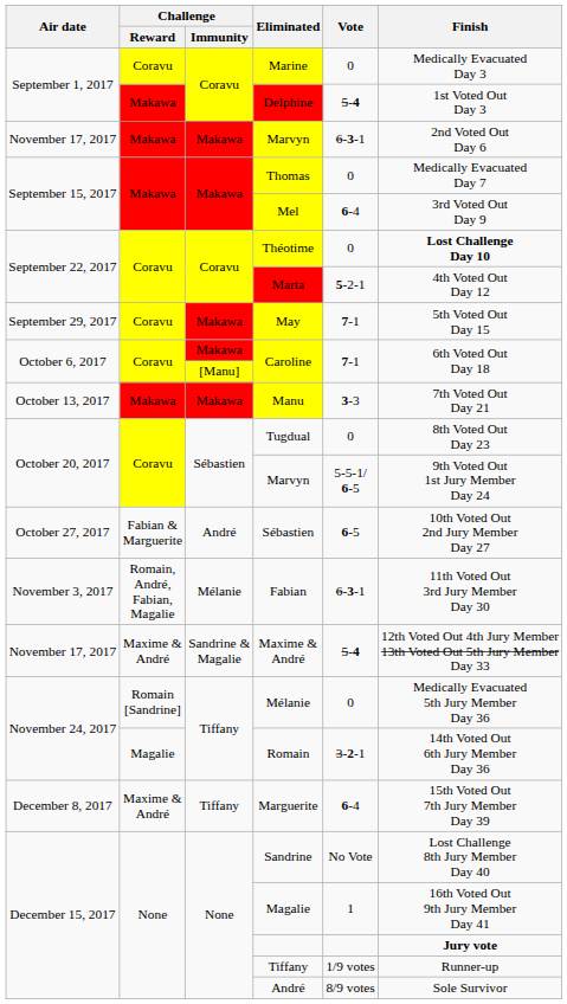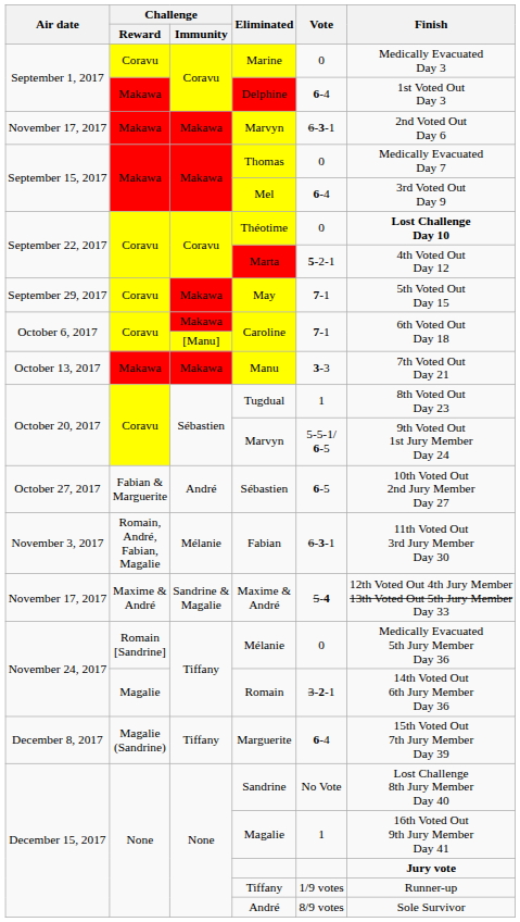 <table class="wikitable" style="margin:auto; text-align:center">
 <tr>
 <th rowspan="2">Air date</th>
 <th colspan="2">Challenge</th>
 <th rowspan="2">Eliminated</th>
 <th rowspan="2">Vote</th>
 <th rowspan="2">Finish</th>
 </tr>
 <tr>
 <th>Reward</th>
 <th>Immunity</th>
 </tr>
 <tr>
 <td rowspan="2">September 1, 2017</td>
 <td bgcolor="yellow">Coravu</td>
 <td bgcolor="yellow" rowspan="2">Coravu</td>
 <td bgcolor="yellow">Marine</td>
 <td align="center">0</td>
 <td align="center">Medically Evacuated<br>Day 3</td>
 </tr>
 <tr>
 <td bgcolor="red">Makawa</td>
 <td bgcolor="red">Delphine</td>
-<td><s>5</s>-<strong>4</strong></td>
+<td><strong>6</strong>-4</td>
 <td>1st Voted Out<br>Day 3</td>
 </tr>
 <tr>
 <td>November 17, 2017</td>
 <td bgcolor="red">Makawa</td>
 <td bgcolor="red">Makawa</td>
 <td bgcolor="yellow">Marvyn</td>
 <td><s>6</s>-<strong>3</strong>-1</td>
 <td>2nd Voted Out<br>Day 6</td>
 </tr>
 <tr>
 <td rowspan="2">September 15, 2017</td>
 <td bgcolor="red" rowspan="2">Makawa</td>
 <td bgcolor="red" rowspan="2">Makawa</td>
 <td bgcolor="yellow">Thomas</td>
 <td>0</td>
 <td>Medically Evacuated<br>Day 7</td>
 </tr>
 <tr>
 <td bgcolor="yellow">Mel</td>
 <td><strong>6</strong>-4</td>
 <td>3rd Voted Out<br>Day 9</td>
 </tr>
 <tr>
 <td rowspan="2">September 22, 2017</td>
 <td bgcolor="yellow" rowspan="2">Coravu</td>
 <td bgcolor="yellow" rowspan="2">Coravu</td>
 <td bgcolor="yellow">Théotime</td>
 <td>0</td>
 <td><strong>Lost Challenge<br>Day 10</strong></td>
 </tr>
 <tr>
 <td bgcolor="red">Marta</td>
 <td><strong>5</strong>-2-1</td>
 <td>4th Voted Out<br>Day 12</td>
 </tr>
 <tr>
 <td>September 29, 2017</td>
 <td bgcolor="yellow">Coravu</td>
 <td bgcolor="red">Makawa</td>
 <td bgcolor="yellow">May</td>
 <td><strong>7</strong>-1</td>
 <td>5th Voted Out<br>Day 15</td>
 </tr>
 <tr>
 <td rowspan="2">October 6, 2017</td>
 <td bgcolor="yellow" rowspan="2">Coravu</td>
 <td bgcolor="red">Makawa</td>
 <td bgcolor="yellow" rowspan="2">Caroline</td>
 <td rowspan="2"><strong>7</strong>-1</td>
 <td rowspan="2">6th Voted Out<br>Day 18</td>
 </tr>
 <tr>
 <td bgcolor="yellow">[Manu]</td>
 </tr>
 <tr>
 <td>October 13, 2017</td>
 <td bgcolor="red">Makawa</td>
 <td bgcolor="red">Makawa</td>
 <td bgcolor="yellow">Manu</td>
 <td><strong>3</strong>-3</td>
 <td>7th Voted Out<br>Day 21</td>
 </tr>
 <tr>
 <td rowspan="2">October 20, 2017</td>
 <td rowspan="2" bgcolor="yellow">Coravu</td>
 <td rowspan="2">Sébastien</td>
 <td>Tugdual</td>
-<td>0</td>
+<td>1</td>
 <td>8th Voted Out<br>Day 23</td>
 </tr>
 <tr>
 <td>Marvyn</td>
 <td>5-5-1/<br><strong>6</strong>-5</td>
 <td>9th Voted Out<br>1st Jury Member<br>Day 24</td>
 </tr>
 <tr>
 <td>October 27, 2017</td>
 <td>Fabian & <br>Marguerite</td>
 <td>André</td>
 <td>Sébastien</td>
 <td><strong>6</strong>-5</td>
 <td>10th Voted Out<br>2nd Jury Member<br>Day 27</td>
 </tr>
 <tr>
 <td>November 3, 2017</td>
 <td>Romain,<br> André,<br> Fabian,<br> Magalie</td>
 <td>Mélanie</td>
 <td>Fabian</td>
 <td><s>6</s>-<strong>3</strong>-1</td>
 <td>11th Voted Out<br>3rd Jury Member<br> Day 30</td>
 </tr>
 <tr>
 <td>November 17, 2017</td>
 <td>Maxime & <br> André</td>
 <td>Sandrine & <br> Magalie</td>
 <td>Maxime & <br> André</td>
 <td><s>5</s>-<strong>4</strong></td>
 <td>12th Voted Out 4th Jury Member <br><s>13th Voted Out 5th Jury Member</s><br>Day 33</td>
 </tr>
 <tr>
 <td rowspan="2">November 24, 2017</td>
 <td>Romain<br>[Sandrine]</td>
 <td rowspan="2">Tiffany</td>
 <td>Mélanie</td>
 <td>0</td>
 <td>Medically Evacuated <br> 5th Jury Member <br> Day 36</td>
 </tr>
 <tr>
 <td>Magalie</td>
 <td>Romain</td>
 <td><s>3</s>-<strong>2</strong>-1</td>
 <td>14th Voted Out<br>6th Jury Member<br> Day 36</td>
 </tr>
 <tr>
 <td>December 8, 2017</td>
-<td>Maxime & <br> André</td>
+<td>Magalie <br> (Sandrine)</td>
 <td>Tiffany</td>
 <td>Marguerite</td>
 <td><strong>6</strong>-4</td>
 <td>15th Voted Out <br> 7th Jury Member <br> Day 39</td>
 </tr>
 <tr>
 <td rowspan="5">December 15, 2017</td>
 <td rowspan="5">None</td>
 <td rowspan="5">None</td>
 <td>Sandrine</td>
 <td>No Vote</td>
 <td>Lost Challenge <br> 8th Jury Member <br> Day 40</td>
 </tr>
 <tr>
 <td>Magalie</td>
 <td>1</td>
 <td>16th Voted Out <br> 9th Jury Member <br> Day 41</td>
 </tr>
 <tr>
 <td></td>
 <td></td>
 <td colspan=2><strong>Jury vote</strong></td>
 </tr>
 <tr>
 <td>Tiffany</td>
 <td>1/9 votes</td>
 <td>Runner-up</td>
 </tr>
 <tr>
 <td>André</td>
 <td>8/9 votes</td>
 <td>Sole Survivor</td>
 </tr>
 </table>
